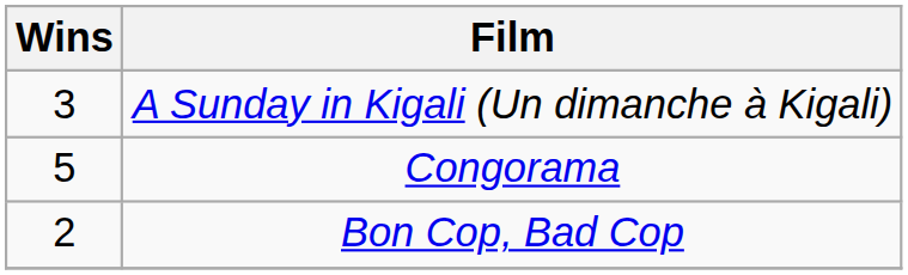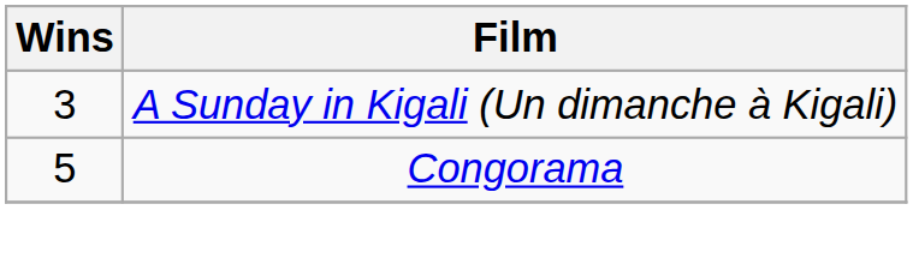 <table class="wikitable" style="text-align:center;">
 <tr>
 <th scope="col" width="17">Wins</th>
 <th scope="col" align="center">Film</th>
 </tr>
 <tr>
 <td rowspan="1" style="text-align:center;">3</td>
 <td><em><a href='#'>A Sunday in Kigali</a> (Un dimanche à Kigali)</em></td>
 </tr>
 <tr>
 <td rowspan="1" style="text-align:center;">5</td>
 <td><em><a href='#'>Congorama</a></em></td>
 </tr>
 <tr>
-<td rowspan="1" style="text-align:center;">2</td>
-<td><em><a href='#'>Bon Cop, Bad Cop</a></em></td>
-</tr>
-<tr>
 </tr>
 </table>
